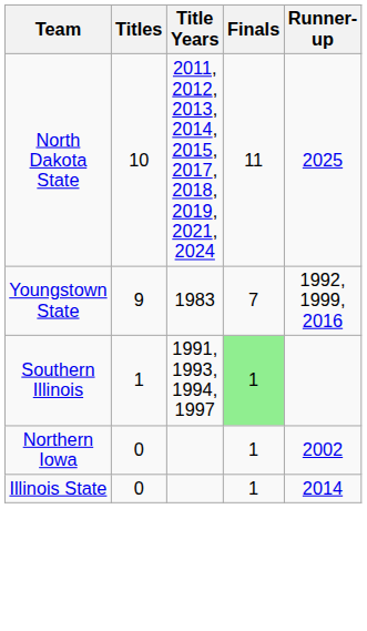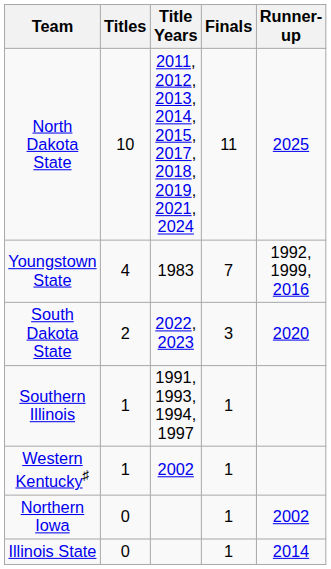 <table class="wikitable" style="text-align:center; width:50%;">
 <tr>
 <th>Team</th>
 <th>Titles</th>
 <th>Title Years</th>
 <th>Finals</th>
 <th>Runner-up</th>
 </tr>
 <tr>
 <td><a href='#'>North Dakota State</a></td>
 <td align=center>10</td>
 <td><a href='#'>2011</a>, <a href='#'>2012</a>, <a href='#'>2013</a>, <a href='#'>2014</a>, <a href='#'>2015</a>, <a href='#'>2017</a>, <a href='#'>2018</a>, <a href='#'>2019</a>, <a href='#'>2021</a>, <a href='#'>2024</a></td>
 <td align=center>11</td>
 <td><a href='#'>2025</a></td>
 </tr>
 <tr>
 <td><a href='#'>Youngstown State</a></td>
-<td align=center>9</td>
+<td align=center>4</td>
 <td>1983</td>
 <td align=center>7</td>
 <td>1992, 1999, <a href='#'>2016</a></td>
 </tr>
 <tr>
+<td><a href='#'>South Dakota State</a></td>
+<td align=center>2</td>
+<td><a href='#'>2022</a>, <a href='#'>2023</a></td>
+<td align=center>3</td>
+<td><a href='#'>2020</a></td>
+</tr>
+<tr>
 <td><a href='#'>Southern Illinois</a></td>
 <td align=center>1</td>
 <td>1991, 1993, 1994, 1997</td>
-<td align=center style="background: lightgreen;">1</td>
+<td align=center>1</td>
+<td></td>
+</tr>
+<tr>
+<td><a href='#'>Western Kentucky</a><sup>♯</sup></td>
+<td align=center>1</td>
+<td><a href='#'>2002</a></td>
+<td align=center>1</td>
 <td></td>
 </tr>
 <tr>
 <td><a href='#'>Northern Iowa</a></td>
 <td align=center>0</td>
 <td></td>
 <td align=center>1</td>
 <td><a href='#'>2002</a></td>
 </tr>
 <tr>
 <td><a href='#'>Illinois State</a></td>
 <td align=center>0</td>
 <td></td>
 <td align=center>1</td>
 <td><a href='#'>2014</a></td>
 </tr>
 </table>
